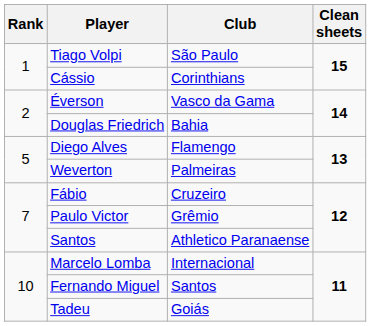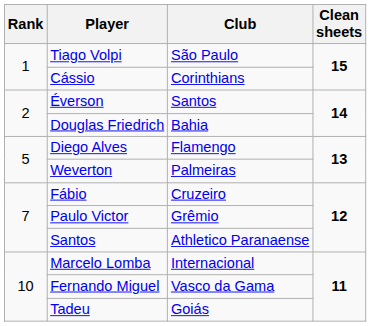 <table class="wikitable" style="text-align:center">
 <tr>
 <th>Rank</th>
 <th>Player</th>
 <th>Club</th>
 <th>Clean<br>sheets</th>
 </tr>
 <tr>
 <td rowspan="2">1</td>
 <td align="left"> <a href='#'>Tiago Volpi</a></td>
 <td align="left"><a href='#'>São Paulo</a></td>
 <td rowspan="2"><strong>15</strong></td>
 </tr>
 <tr>
 <td align="left"> <a href='#'>Cássio</a></td>
 <td align="left"><a href='#'>Corinthians</a></td>
 </tr>
 <tr>
 <td rowspan="2">2</td>
 <td align="left"> <a href='#'>Éverson</a></td>
-<td align="left"><a href='#'>Vasco da Gama</a></td>
+<td align="left"><a href='#'>Santos</a></td>
 <td rowspan="2"><strong>14</strong></td>
 </tr>
 <tr>
 <td align="left"> <a href='#'>Douglas Friedrich</a></td>
 <td align="left"><a href='#'>Bahia</a></td>
 </tr>
 <tr>
 <td rowspan="2">5</td>
 <td align="left"> <a href='#'>Diego Alves</a></td>
 <td align="left"><a href='#'>Flamengo</a></td>
 <td rowspan="2"><strong>13</strong></td>
 </tr>
 <tr>
 <td align="left"> <a href='#'>Weverton</a></td>
 <td align="left"><a href='#'>Palmeiras</a></td>
 </tr>
 <tr>
 <td rowspan="3">7</td>
 <td align="left"> <a href='#'>Fábio</a></td>
 <td align="left"><a href='#'>Cruzeiro</a></td>
 <td rowspan="3"><strong>12</strong></td>
 </tr>
 <tr>
 <td align="left"> <a href='#'>Paulo Victor</a></td>
 <td align="left"><a href='#'>Grêmio</a></td>
 </tr>
 <tr>
 <td align="left"> <a href='#'>Santos</a></td>
 <td align="left"><a href='#'>Athletico Paranaense</a></td>
 </tr>
 <tr>
 <td rowspan="3">10</td>
 <td align="left"> <a href='#'>Marcelo Lomba</a></td>
 <td align="left"><a href='#'>Internacional</a></td>
 <td rowspan="3"><strong>11</strong></td>
 </tr>
 <tr>
 <td align="left"> <a href='#'>Fernando Miguel</a></td>
-<td align="left"><a href='#'>Santos</a></td>
+<td align="left"><a href='#'>Vasco da Gama</a></td>
 </tr>
 <tr>
 <td align="left"> <a href='#'>Tadeu</a></td>
 <td align="left"><a href='#'>Goiás</a></td>
 </tr>
 </table>
